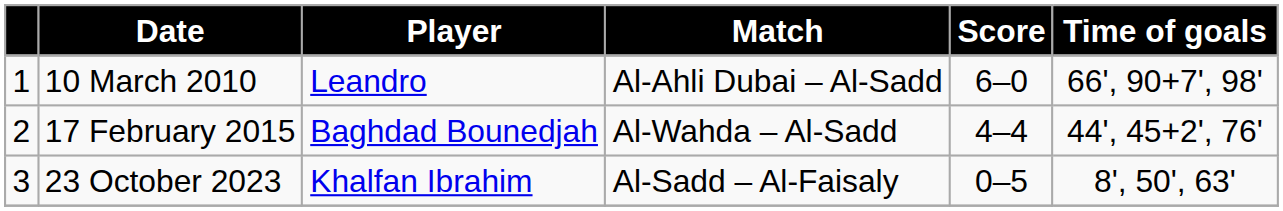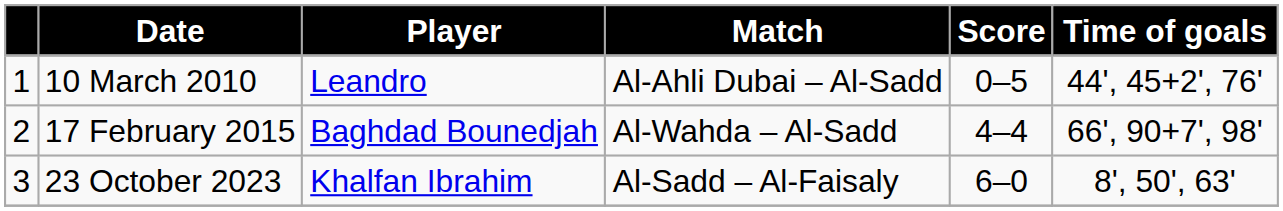 <table border="0" class="wikitable" style="text-align:center;font-size:95%">
 <tr>
 <th scope=col style="color:#FFFFFF; background:#000000;"></th>
 <th scope=col style="color:#FFFFFF; background:#000000;">Date</th>
 <th scope=col style="color:#FFFFFF; background:#000000;">Player</th>
 <th scope=col style="color:#FFFFFF; background:#000000;">Match</th>
 <th width="35" style="color:#FFFFFF; background:#000000;">Score</th>
 <th width="100" style="color:#FFFFFF; background:#000000;">Time of goals</th>
 </tr>
 <tr>
 <td align=left>1</td>
 <td align=left>10 March 2010</td>
 <td align=left><a href='#'>Leandro</a></td>
 <td align=left>Al-Ahli Dubai – Al-Sadd</td>
-<td align=center>6–0</td>
-<td align=center>66', 90+7', 98'</td>
+<td align=center>0–5</td>
+<td align=center>44', 45+2', 76'</td>
 </tr>
 <tr>
 <td align=left>2</td>
 <td align=left>17 February 2015</td>
 <td align=left><a href='#'>Baghdad Bounedjah</a></td>
 <td align=left>Al-Wahda – Al-Sadd</td>
 <td align=center>4–4</td>
-<td align=center>44', 45+2', 76'</td>
+<td align=center>66', 90+7', 98'</td>
 </tr>
 <tr>
 <td align=left>3</td>
 <td align=left>23 October 2023</td>
 <td align=left><a href='#'>Khalfan Ibrahim</a></td>
 <td align=left>Al-Sadd – Al-Faisaly</td>
-<td align=center>0–5</td>
+<td align=center>6–0</td>
 <td align=center>8', 50', 63'</td>
 </tr>
 <tr>
 </tr>
 </table>
